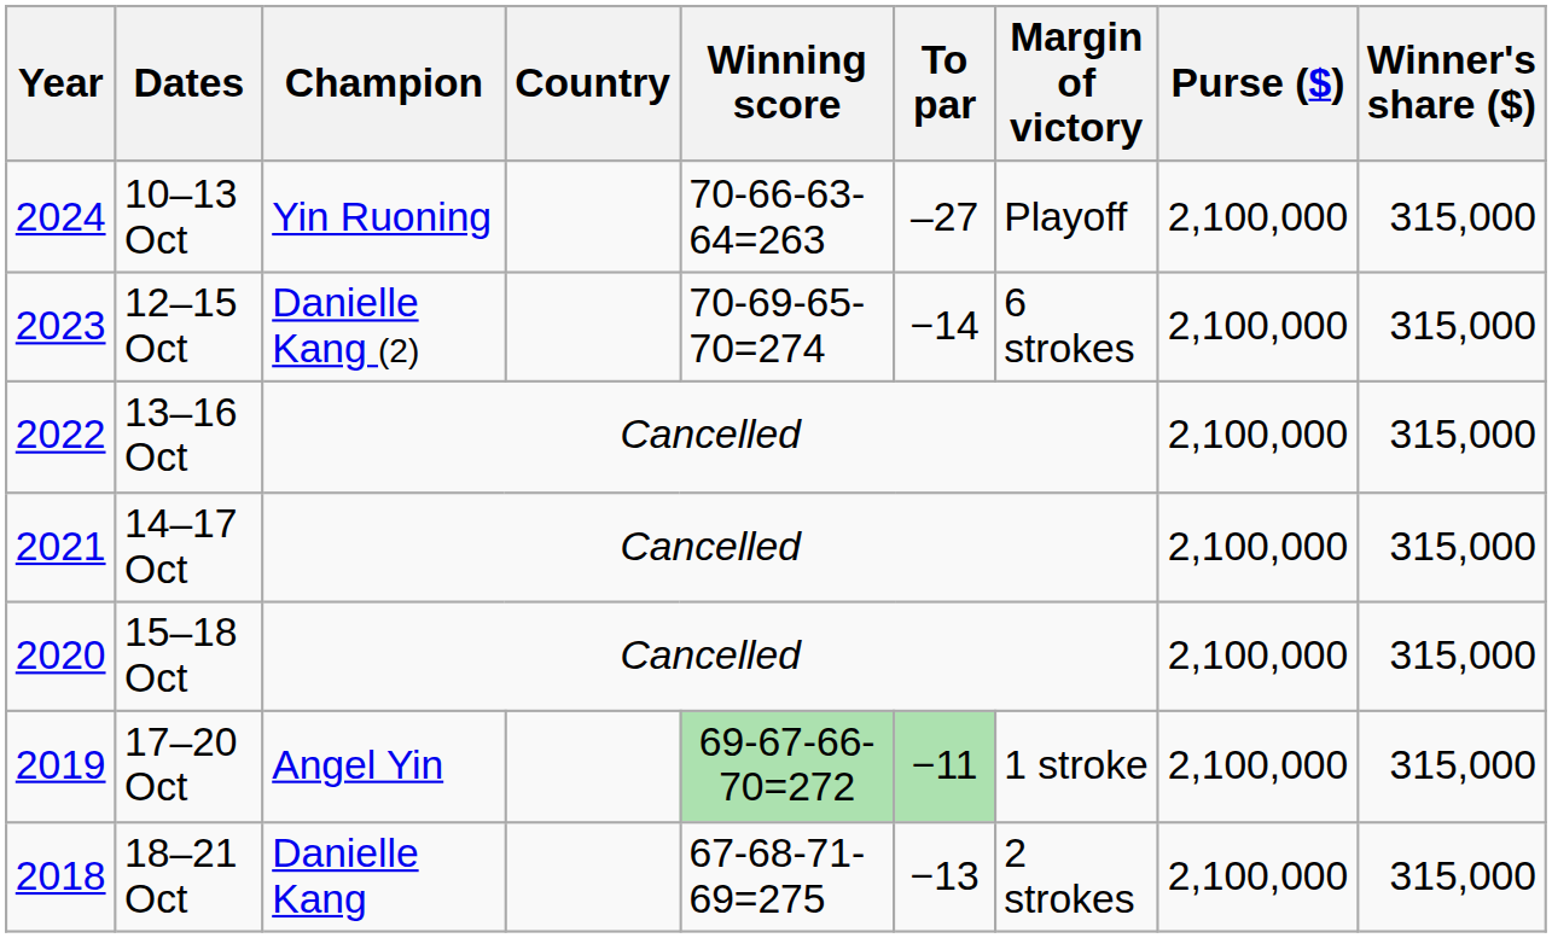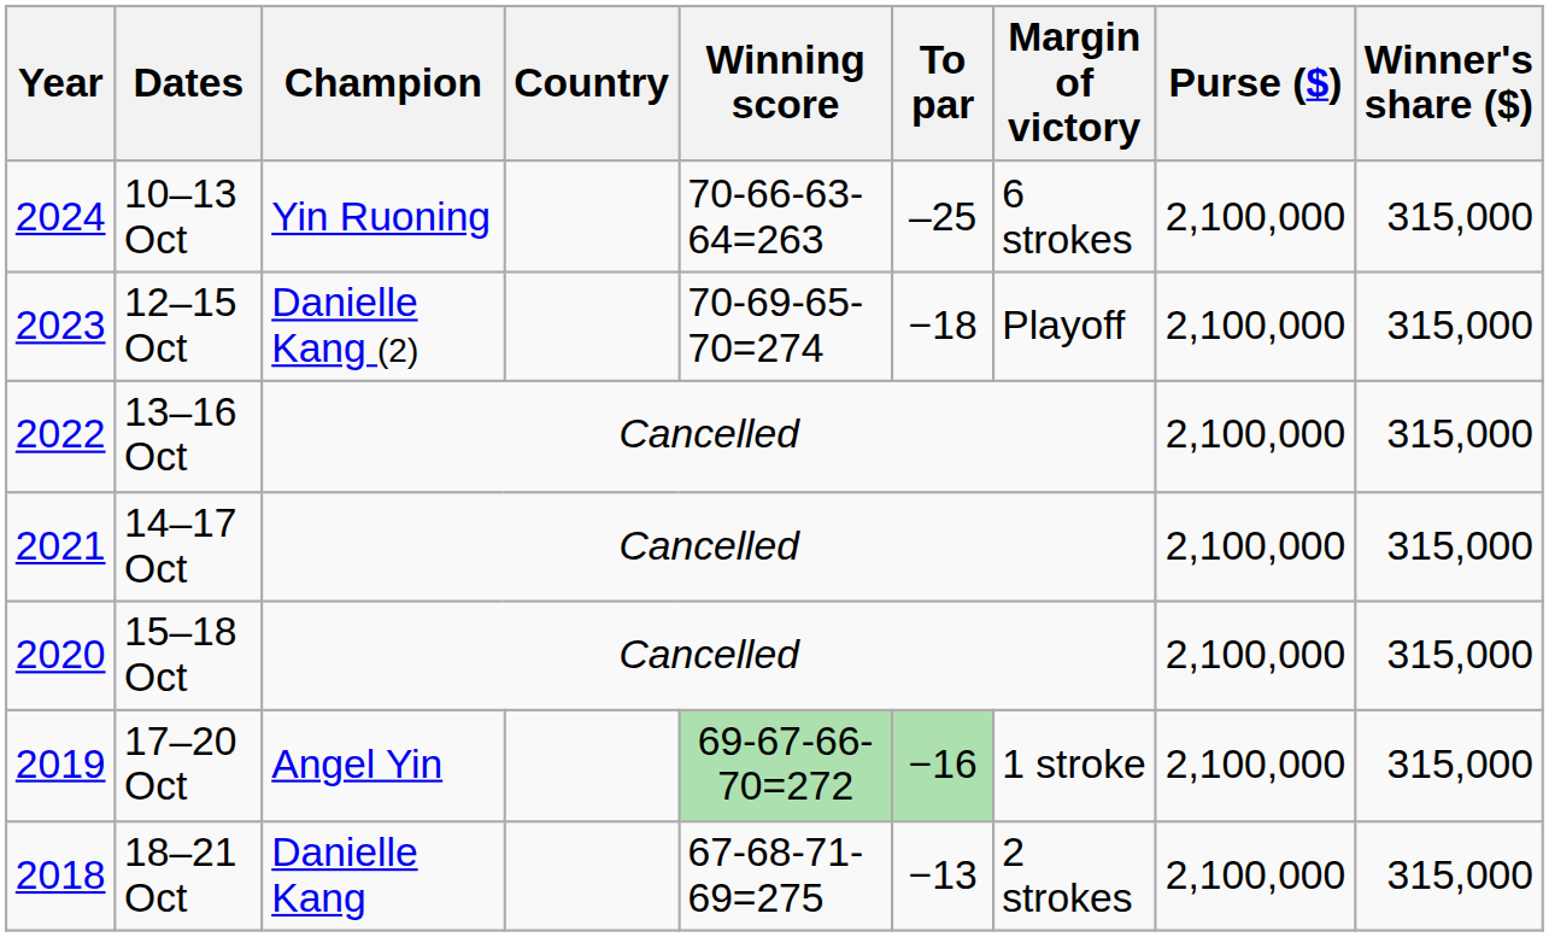 <table class="wikitable">
 <tr>
 <th>Year</th>
 <th>Dates</th>
 <th>Champion</th>
 <th>Country</th>
 <th>Winning score</th>
 <th>To par</th>
 <th>Margin<br>of victory</th>
 <th>Purse (<a href='#'>$</a>)</th>
 <th>Winner's<br>share ($)</th>
 </tr>
 <tr>
 <td><a href='#'>2024</a></td>
 <td>10–13 Oct</td>
 <td><a href='#'>Yin Ruoning</a></td>
 <td></td>
 <td>70-66-63-64=263</td>
-<td align=center>–27</td>
-<td>Playoff</td>
+<td align=center>–25</td>
+<td>6 strokes</td>
 <td align=right>2,100,000</td>
 <td align=right>315,000</td>
 </tr>
 <tr>
 <td><a href='#'>2023</a></td>
 <td>12–15 Oct</td>
 <td><a href='#'>Danielle Kang </a> <small>(2)</small></td>
 <td></td>
 <td>70-69-65-70=274</td>
-<td align=center>−14</td>
-<td>6 strokes</td>
+<td align=center>−18</td>
+<td>Playoff</td>
 <td align=right>2,100,000</td>
 <td align=right>315,000</td>
 </tr>
 <tr>
 <td><a href='#'>2022</a></td>
 <td>13–16 Oct</td>
 <td colspan=5 align=center><em>Cancelled</em></td>
 <td align=right>2,100,000</td>
 <td align=right>315,000</td>
 </tr>
 <tr>
 <td><a href='#'>2021</a></td>
 <td>14–17 Oct</td>
 <td colspan=5 align=center><em>Cancelled</em></td>
 <td align=right>2,100,000</td>
 <td align=right>315,000</td>
 </tr>
 <tr>
 <td><a href='#'>2020</a></td>
 <td>15–18 Oct</td>
 <td colspan=5 align=center><em>Cancelled</em></td>
 <td align=right>2,100,000</td>
 <td align=right>315,000</td>
 </tr>
 <tr>
 <td><a href='#'>2019</a></td>
 <td>17–20 Oct</td>
 <td><a href='#'>Angel Yin</a></td>
 <td></td>
 <td style="text-align: center; background: #ACE1AF">69-67-66-70=272</td>
-<td style="text-align: center; background: #ACE1AF">−11</td>
+<td style="text-align: center; background: #ACE1AF">−16</td>
 <td>1 stroke</td>
 <td align=right>2,100,000</td>
 <td align=right>315,000</td>
 </tr>
 <tr>
 <td><a href='#'>2018</a></td>
 <td>18–21 Oct</td>
 <td><a href='#'>Danielle Kang</a></td>
 <td></td>
 <td>67-68-71-69=275</td>
 <td align=center>−13</td>
 <td>2 strokes</td>
 <td align=right>2,100,000</td>
 <td align=right>315,000</td>
 </tr>
 </table>
